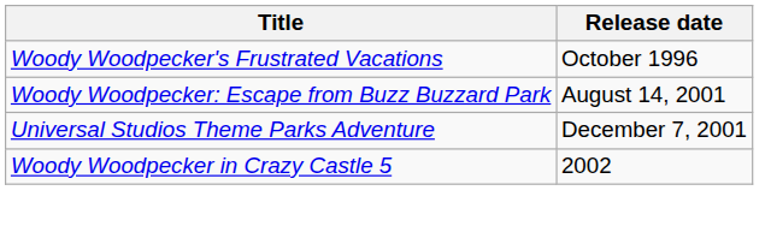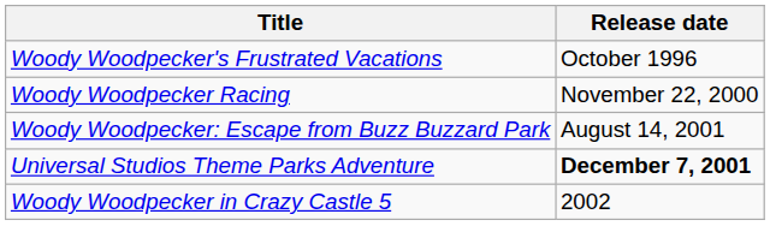 <table class="wikitable">
 <tr>
 <th>Title</th>
 <th>Release date</th>
 </tr>
 <tr>
 <td><a href='#'><em>Woody Woodpecker's Frustrated Vacations</em></a></td>
 <td>October 1996</td>
 </tr>
 <tr>
+<td><em><a href='#'>Woody Woodpecker Racing</a></em></td>
+<td>November 22, 2000</td>
+</tr>
+<tr>
 <td><em><a href='#'>Woody Woodpecker: Escape from Buzz Buzzard Park</a></em></td>
 <td>August 14, 2001</td>
 </tr>
 <tr>
 <td><em><a href='#'>Universal Studios Theme Parks Adventure</a></em></td>
-<td>December 7, 2001</td>
+<td><strong>December 7, 2001</strong></td>
 </tr>
 <tr>
 <td><em><a href='#'>Woody Woodpecker in Crazy Castle 5</a></em></td>
 <td>2002</td>
 </tr>
 </table>
